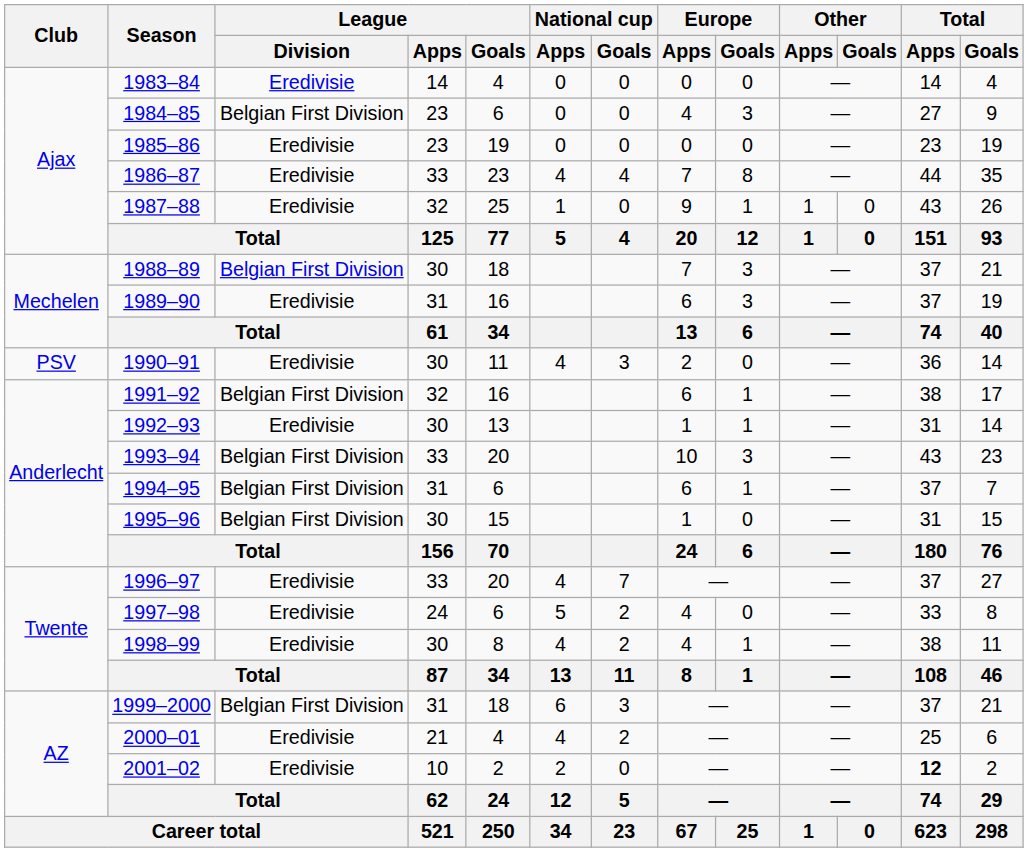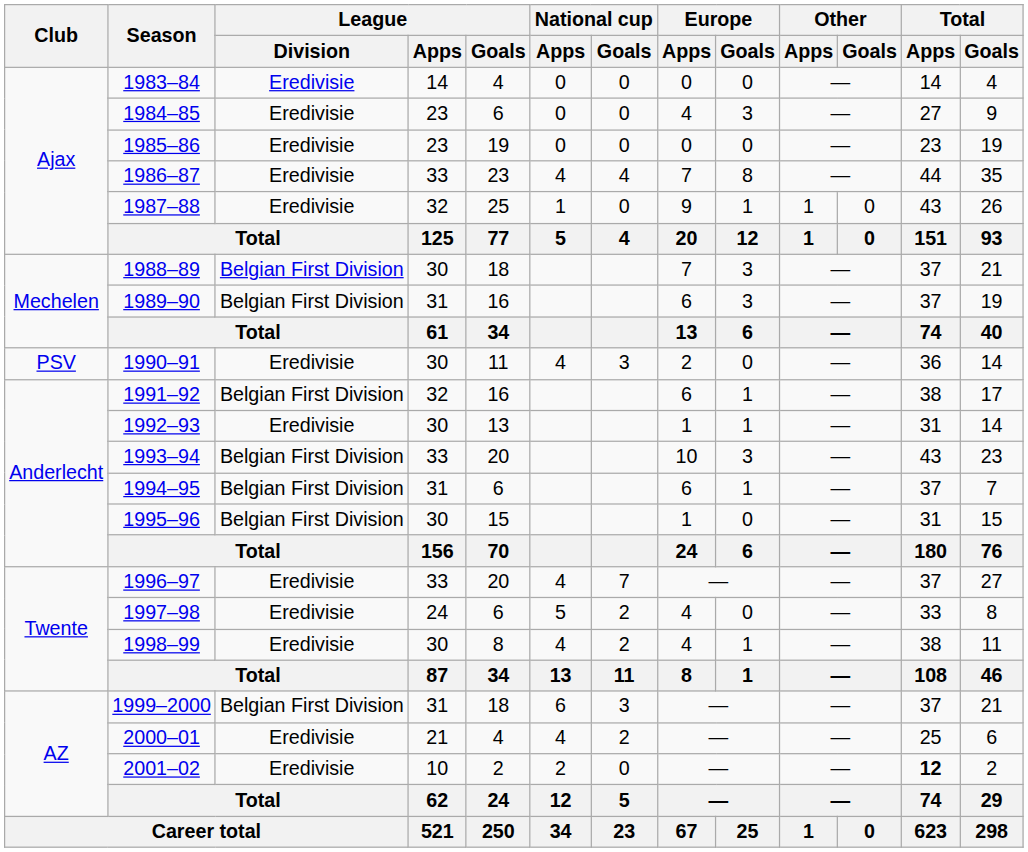 <table class=wikitable style=text-align:center>
 <tr>
 <th rowspan=2>Club</th>
 <th rowspan=2>Season</th>
 <th colspan=3>League</th>
 <th colspan=2>National cup</th>
 <th colspan=2>Europe</th>
 <th colspan=2>Other</th>
 <th colspan=2>Total</th>
 </tr>
 <tr>
 <th>Division</th>
 <th>Apps</th>
 <th>Goals</th>
 <th>Apps</th>
 <th>Goals</th>
 <th>Apps</th>
 <th>Goals</th>
 <th>Apps</th>
 <th>Goals</th>
 <th>Apps</th>
 <th>Goals</th>
 </tr>
 <tr>
 <td rowspan=6><a href='#'>Ajax</a></td>
 <td><a href='#'>1983–84</a></td>
 <td><a href='#'>Eredivisie</a></td>
 <td>14</td>
 <td>4</td>
 <td>0</td>
 <td>0</td>
 <td>0</td>
 <td>0</td>
 <td colspan=2>—</td>
 <td>14</td>
 <td>4</td>
 </tr>
 <tr>
 <td><a href='#'>1984–85</a></td>
-<td>Belgian First Division</td>
+<td>Eredivisie</td>
 <td>23</td>
 <td>6</td>
 <td>0</td>
 <td>0</td>
 <td>4</td>
 <td>3</td>
 <td colspan=2>—</td>
 <td>27</td>
 <td>9</td>
 </tr>
 <tr>
 <td><a href='#'>1985–86</a></td>
 <td>Eredivisie</td>
 <td>23</td>
 <td>19</td>
 <td>0</td>
 <td>0</td>
 <td>0</td>
 <td>0</td>
 <td colspan=2>—</td>
 <td>23</td>
 <td>19</td>
 </tr>
 <tr>
 <td><a href='#'>1986–87</a></td>
 <td>Eredivisie</td>
 <td>33</td>
 <td>23</td>
 <td>4</td>
 <td>4</td>
 <td>7</td>
 <td>8</td>
 <td colspan=2>—</td>
 <td>44</td>
 <td>35</td>
 </tr>
 <tr>
 <td><a href='#'>1987–88</a></td>
 <td>Eredivisie</td>
 <td>32</td>
 <td>25</td>
 <td>1</td>
 <td>0</td>
 <td>9</td>
 <td>1</td>
 <td>1</td>
 <td>0</td>
 <td>43</td>
 <td>26</td>
 </tr>
 <tr>
 <th colspan="2">Total</th>
 <th>125</th>
 <th>77</th>
 <th>5</th>
 <th>4</th>
 <th>20</th>
 <th>12</th>
 <th>1</th>
 <th>0</th>
 <th>151</th>
 <th>93</th>
 </tr>
 <tr>
 <td rowspan=3><a href='#'>Mechelen</a></td>
 <td><a href='#'>1988–89</a></td>
 <td><a href='#'>Belgian First Division</a></td>
 <td>30</td>
 <td>18</td>
 <td></td>
 <td></td>
 <td>7</td>
 <td>3</td>
 <td colspan=2>—</td>
 <td>37</td>
 <td>21</td>
 </tr>
 <tr>
 <td><a href='#'>1989–90</a></td>
-<td>Eredivisie</td>
+<td>Belgian First Division</td>
 <td>31</td>
 <td>16</td>
 <td></td>
 <td></td>
 <td>6</td>
 <td>3</td>
 <td colspan=2>—</td>
 <td>37</td>
 <td>19</td>
 </tr>
 <tr>
 <th colspan="2">Total</th>
 <th>61</th>
 <th>34</th>
 <th></th>
 <th></th>
 <th>13</th>
 <th>6</th>
 <th colspan=2>—</th>
 <th>74</th>
 <th>40</th>
 </tr>
 <tr>
 <td><a href='#'>PSV</a></td>
 <td><a href='#'>1990–91</a></td>
 <td>Eredivisie</td>
 <td>30</td>
 <td>11</td>
 <td>4</td>
 <td>3</td>
 <td>2</td>
 <td>0</td>
 <td colspan=2>—</td>
 <td>36</td>
 <td>14</td>
 </tr>
 <tr>
 <td rowspan=6><a href='#'>Anderlecht</a></td>
 <td><a href='#'>1991–92</a></td>
 <td>Belgian First Division</td>
 <td>32</td>
 <td>16</td>
 <td></td>
 <td></td>
 <td>6</td>
 <td>1</td>
 <td colspan=2>—</td>
 <td>38</td>
 <td>17</td>
 </tr>
 <tr>
 <td><a href='#'>1992–93</a></td>
 <td>Eredivisie</td>
 <td>30</td>
 <td>13</td>
 <td></td>
 <td></td>
 <td>1</td>
 <td>1</td>
 <td colspan=2>—</td>
 <td>31</td>
 <td>14</td>
 </tr>
 <tr>
 <td><a href='#'>1993–94</a></td>
 <td>Belgian First Division</td>
 <td>33</td>
 <td>20</td>
 <td></td>
 <td></td>
 <td>10</td>
 <td>3</td>
 <td colspan=2>—</td>
 <td>43</td>
 <td>23</td>
 </tr>
 <tr>
 <td><a href='#'>1994–95</a></td>
 <td>Belgian First Division</td>
 <td>31</td>
 <td>6</td>
 <td></td>
 <td></td>
 <td>6</td>
 <td>1</td>
 <td colspan=2>—</td>
 <td>37</td>
 <td>7</td>
 </tr>
 <tr>
 <td><a href='#'>1995–96</a></td>
 <td>Belgian First Division</td>
 <td>30</td>
 <td>15</td>
 <td></td>
 <td></td>
 <td>1</td>
 <td>0</td>
 <td colspan=2>—</td>
 <td>31</td>
 <td>15</td>
 </tr>
 <tr>
 <th colspan="2">Total</th>
 <th>156</th>
 <th>70</th>
 <th></th>
 <th></th>
 <th>24</th>
 <th>6</th>
 <th colspan=2>—</th>
 <th>180</th>
 <th>76</th>
 </tr>
 <tr>
 <td rowspan=4><a href='#'>Twente</a></td>
 <td><a href='#'>1996–97</a></td>
 <td>Eredivisie</td>
 <td>33</td>
 <td>20</td>
 <td>4</td>
 <td>7</td>
 <td colspan=2>—</td>
 <td colspan=2>—</td>
 <td>37</td>
 <td>27</td>
 </tr>
 <tr>
 <td><a href='#'>1997–98</a></td>
 <td>Eredivisie</td>
 <td>24</td>
 <td>6</td>
 <td>5</td>
 <td>2</td>
 <td>4</td>
 <td>0</td>
 <td colspan=2>—</td>
 <td>33</td>
 <td>8</td>
 </tr>
 <tr>
 <td><a href='#'>1998–99</a></td>
 <td>Eredivisie</td>
 <td>30</td>
 <td>8</td>
 <td>4</td>
 <td>2</td>
 <td>4</td>
 <td>1</td>
 <td colspan=2>—</td>
 <td>38</td>
 <td>11</td>
 </tr>
 <tr>
 <th colspan="2">Total</th>
 <th>87</th>
 <th>34</th>
 <th>13</th>
 <th>11</th>
 <th>8</th>
 <th>1</th>
 <th colspan=2>—</th>
 <th>108</th>
 <th>46</th>
 </tr>
 <tr>
 <td rowspan=4><a href='#'>AZ</a></td>
 <td><a href='#'>1999–2000</a></td>
 <td>Belgian First Division</td>
 <td>31</td>
 <td>18</td>
 <td>6</td>
 <td>3</td>
 <td colspan=2>—</td>
 <td colspan=2>—</td>
 <td>37</td>
 <td>21</td>
 </tr>
 <tr>
 <td><a href='#'>2000–01</a></td>
 <td>Eredivisie</td>
 <td>21</td>
 <td>4</td>
 <td>4</td>
 <td>2</td>
 <td colspan=2>—</td>
 <td colspan=2>—</td>
 <td>25</td>
 <td>6</td>
 </tr>
 <tr>
 <td><a href='#'>2001–02</a></td>
 <td>Eredivisie</td>
 <td>10</td>
 <td>2</td>
 <td>2</td>
 <td>0</td>
 <td colspan=2>—</td>
 <td colspan=2>—</td>
 <td><strong>12</strong></td>
 <td>2</td>
 </tr>
 <tr>
 <th colspan="2">Total</th>
 <th>62</th>
 <th>24</th>
 <th>12</th>
 <th>5</th>
 <th colspan=2>—</th>
 <th colspan=2>—</th>
 <th>74</th>
 <th>29</th>
 </tr>
 <tr>
 <th colspan=3>Career total</th>
 <th>521</th>
 <th>250</th>
 <th>34</th>
 <th>23</th>
 <th>67</th>
 <th>25</th>
 <th>1</th>
 <th>0</th>
 <th>623</th>
 <th>298</th>
 </tr>
 </table>
